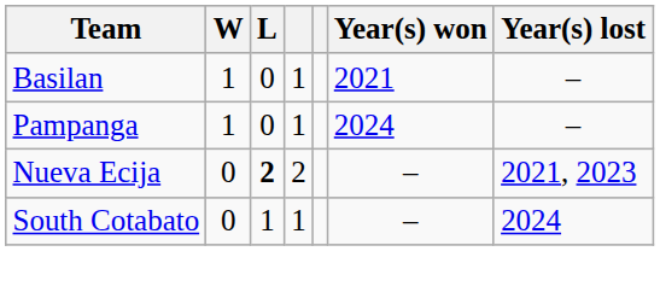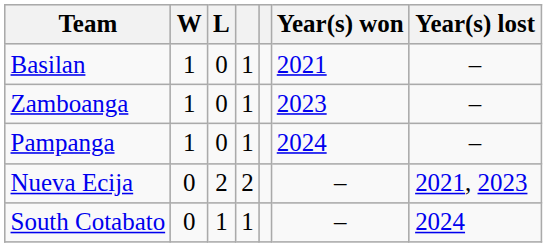 <table class="wikitable sortable" style="text-align:center;">
 <tr>
 <th>Team</th>
 <th>W</th>
 <th>L</th>
 <th></th>
 <th></th>
 <th>Year(s) won</th>
 <th>Year(s) lost</th>
 </tr>
 <tr>
 <td align=left><a href='#'>Basilan</a></td>
 <td>1</td>
 <td>0</td>
 <td>1</td>
 <td></td>
 <td align=left><a href='#'>2021</a></td>
 <td>–</td>
 </tr>
 <tr>
+<td align=left><a href='#'>Zamboanga</a></td>
+<td>1</td>
+<td>0</td>
+<td>1</td>
+<td></td>
+<td align=left><a href='#'>2023</a></td>
+<td>–</td>
+</tr>
+<tr>
 <td align=left><a href='#'>Pampanga</a></td>
 <td>1</td>
 <td>0</td>
 <td>1</td>
 <td></td>
 <td align=left><a href='#'>2024</a></td>
 <td>–</td>
 </tr>
 <tr>
 <td align=left><a href='#'>Nueva Ecija</a></td>
 <td>0</td>
-<td><strong>2</strong></td>
+<td>2</td>
 <td>2</td>
 <td></td>
 <td>–</td>
 <td align=left><a href='#'>2021</a>, <a href='#'>2023</a></td>
 </tr>
 <tr>
 <td align=left><a href='#'>South Cotabato</a></td>
 <td>0</td>
 <td>1</td>
 <td>1</td>
 <td></td>
 <td>–</td>
 <td align=left><a href='#'>2024</a></td>
 </tr>
 </table>
